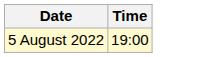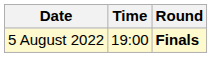 <table class="wikitable">
 <tr>
 <th>Date</th>
 <th>Time</th>
+<th>Round</th>
 </tr>
 <tr style=background:lemonchiffon>
 <td>5 August 2022</td>
 <td>19:00</td>
+<td><strong>Finals</strong></td>
 </tr>
 </table>
